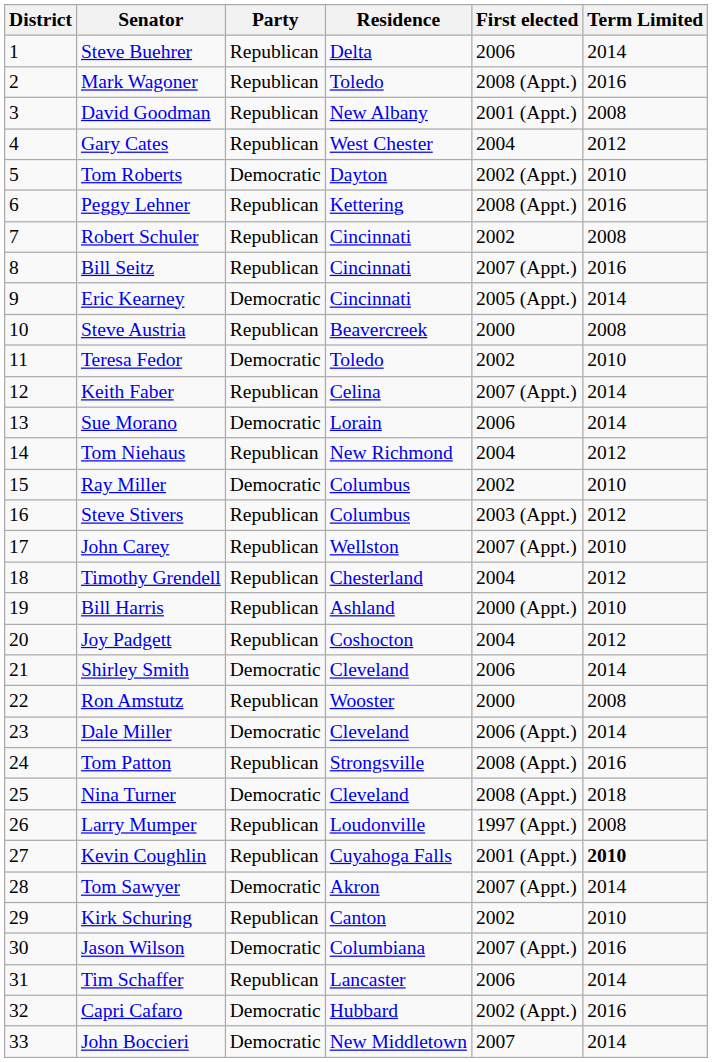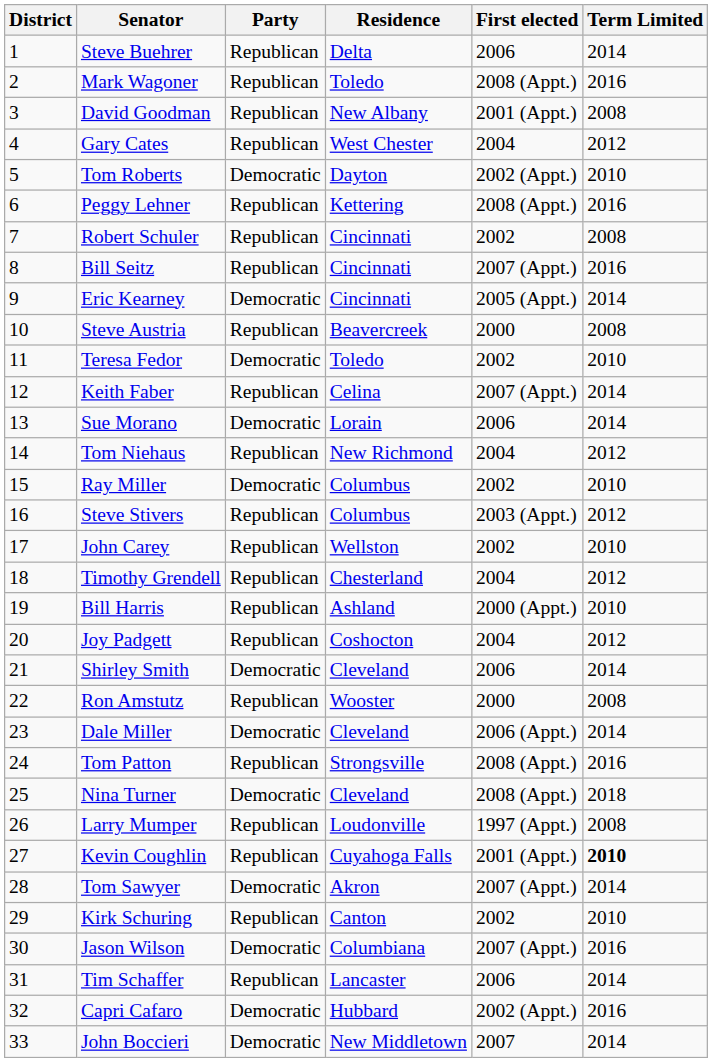 <table class="wikitable sortable">
 <tr>
 <th>District</th>
 <th>Senator</th>
 <th>Party</th>
 <th>Residence</th>
 <th>First elected</th>
 <th>Term Limited</th>
 </tr>
 <tr>
 <td>1</td>
 <td><a href='#'>Steve Buehrer</a></td>
 <td>Republican</td>
 <td><a href='#'>Delta</a></td>
 <td>2006</td>
 <td>2014</td>
 </tr>
 <tr>
 <td>2</td>
 <td><a href='#'>Mark Wagoner</a></td>
 <td>Republican</td>
 <td><a href='#'>Toledo</a></td>
 <td>2008 (Appt.)</td>
 <td>2016</td>
 </tr>
 <tr>
 <td>3</td>
 <td><a href='#'>David Goodman</a></td>
 <td>Republican</td>
 <td><a href='#'>New Albany</a></td>
 <td>2001 (Appt.)</td>
 <td>2008</td>
 </tr>
 <tr>
 <td>4</td>
 <td><a href='#'>Gary Cates</a></td>
 <td>Republican</td>
 <td><a href='#'>West Chester</a></td>
 <td>2004</td>
 <td>2012</td>
 </tr>
 <tr>
 <td>5</td>
 <td><a href='#'>Tom Roberts</a></td>
 <td>Democratic</td>
 <td><a href='#'>Dayton</a></td>
 <td>2002 (Appt.)</td>
 <td>2010</td>
 </tr>
 <tr>
 <td>6</td>
 <td><a href='#'>Peggy Lehner</a></td>
 <td>Republican</td>
 <td><a href='#'>Kettering</a></td>
 <td>2008 (Appt.)</td>
 <td>2016</td>
 </tr>
 <tr>
 <td>7</td>
 <td><a href='#'>Robert Schuler</a></td>
 <td>Republican</td>
 <td><a href='#'>Cincinnati</a></td>
 <td>2002</td>
 <td>2008</td>
 </tr>
 <tr>
 <td>8</td>
 <td><a href='#'>Bill Seitz</a></td>
 <td>Republican</td>
 <td><a href='#'>Cincinnati</a></td>
 <td>2007 (Appt.)</td>
 <td>2016</td>
 </tr>
 <tr>
 <td>9</td>
 <td><a href='#'>Eric Kearney</a></td>
 <td>Democratic</td>
 <td><a href='#'>Cincinnati</a></td>
 <td>2005 (Appt.)</td>
 <td>2014</td>
 </tr>
 <tr>
 <td>10</td>
 <td><a href='#'>Steve Austria</a></td>
 <td>Republican</td>
 <td><a href='#'>Beavercreek</a></td>
 <td>2000</td>
 <td>2008</td>
 </tr>
 <tr>
 <td>11</td>
 <td><a href='#'>Teresa Fedor</a></td>
 <td>Democratic</td>
 <td><a href='#'>Toledo</a></td>
 <td>2002</td>
 <td>2010</td>
 </tr>
 <tr>
 <td>12</td>
 <td><a href='#'>Keith Faber</a></td>
 <td>Republican</td>
 <td><a href='#'>Celina</a></td>
 <td>2007 (Appt.)</td>
 <td>2014</td>
 </tr>
 <tr>
 <td>13</td>
 <td><a href='#'>Sue Morano</a></td>
 <td>Democratic</td>
 <td><a href='#'>Lorain</a></td>
 <td>2006</td>
 <td>2014</td>
 </tr>
 <tr>
 <td>14</td>
 <td><a href='#'>Tom Niehaus</a></td>
 <td>Republican</td>
 <td><a href='#'>New Richmond</a></td>
 <td>2004</td>
 <td>2012</td>
 </tr>
 <tr>
 <td>15</td>
 <td><a href='#'>Ray Miller</a></td>
 <td>Democratic</td>
 <td><a href='#'>Columbus</a></td>
 <td>2002</td>
 <td>2010</td>
 </tr>
 <tr>
 <td>16</td>
 <td><a href='#'>Steve Stivers</a></td>
 <td>Republican</td>
 <td><a href='#'>Columbus</a></td>
 <td>2003 (Appt.)</td>
 <td>2012</td>
 </tr>
 <tr>
 <td>17</td>
 <td><a href='#'>John Carey</a></td>
 <td>Republican</td>
 <td><a href='#'>Wellston</a></td>
-<td>2007 (Appt.)</td>
+<td>2002</td>
 <td>2010</td>
 </tr>
 <tr>
 <td>18</td>
 <td><a href='#'>Timothy Grendell</a></td>
 <td>Republican</td>
 <td><a href='#'>Chesterland</a></td>
 <td>2004</td>
 <td>2012</td>
 </tr>
 <tr>
 <td>19</td>
 <td><a href='#'>Bill Harris</a></td>
 <td>Republican</td>
 <td><a href='#'>Ashland</a></td>
 <td>2000 (Appt.)</td>
 <td>2010</td>
 </tr>
 <tr>
 <td>20</td>
 <td><a href='#'>Joy Padgett</a></td>
 <td>Republican</td>
 <td><a href='#'>Coshocton</a></td>
 <td>2004</td>
 <td>2012</td>
 </tr>
 <tr>
 <td>21</td>
 <td><a href='#'>Shirley Smith</a></td>
 <td>Democratic</td>
 <td><a href='#'>Cleveland</a></td>
 <td>2006</td>
 <td>2014</td>
 </tr>
 <tr>
 <td>22</td>
 <td><a href='#'>Ron Amstutz</a></td>
 <td>Republican</td>
 <td><a href='#'>Wooster</a></td>
 <td>2000</td>
 <td>2008</td>
 </tr>
 <tr>
 <td>23</td>
 <td><a href='#'>Dale Miller</a></td>
 <td>Democratic</td>
 <td><a href='#'>Cleveland</a></td>
 <td>2006 (Appt.)</td>
 <td>2014</td>
 </tr>
 <tr>
 <td>24</td>
 <td><a href='#'>Tom Patton</a></td>
 <td>Republican</td>
 <td><a href='#'>Strongsville</a></td>
 <td>2008 (Appt.)</td>
 <td>2016</td>
 </tr>
 <tr>
 <td>25</td>
 <td><a href='#'>Nina Turner</a></td>
 <td>Democratic</td>
 <td><a href='#'>Cleveland</a></td>
 <td>2008 (Appt.)</td>
 <td>2018</td>
 </tr>
 <tr>
 <td>26</td>
 <td><a href='#'>Larry Mumper</a></td>
 <td>Republican</td>
 <td><a href='#'>Loudonville</a></td>
 <td>1997 (Appt.)</td>
 <td>2008</td>
 </tr>
 <tr>
 <td>27</td>
 <td><a href='#'>Kevin Coughlin</a></td>
 <td>Republican</td>
 <td><a href='#'>Cuyahoga Falls</a></td>
 <td>2001 (Appt.)</td>
 <td><strong>2010</strong></td>
 </tr>
 <tr>
 <td>28</td>
 <td><a href='#'>Tom Sawyer</a></td>
 <td>Democratic</td>
 <td><a href='#'>Akron</a></td>
 <td>2007 (Appt.)</td>
 <td>2014</td>
 </tr>
 <tr>
 <td>29</td>
 <td><a href='#'>Kirk Schuring</a></td>
 <td>Republican</td>
 <td><a href='#'>Canton</a></td>
 <td>2002</td>
 <td>2010</td>
 </tr>
 <tr>
 <td>30</td>
 <td><a href='#'>Jason Wilson</a></td>
 <td>Democratic</td>
 <td><a href='#'>Columbiana</a></td>
 <td>2007 (Appt.)</td>
 <td>2016</td>
 </tr>
 <tr>
 <td>31</td>
 <td><a href='#'>Tim Schaffer</a></td>
 <td>Republican</td>
 <td><a href='#'>Lancaster</a></td>
 <td>2006</td>
 <td>2014</td>
 </tr>
 <tr>
 <td>32</td>
 <td><a href='#'>Capri Cafaro</a></td>
 <td>Democratic</td>
 <td><a href='#'>Hubbard</a></td>
 <td>2002 (Appt.)</td>
 <td>2016</td>
 </tr>
 <tr>
 <td>33</td>
 <td><a href='#'>John Boccieri</a></td>
 <td>Democratic</td>
 <td><a href='#'>New Middletown</a></td>
 <td>2007</td>
 <td>2014</td>
 </tr>
 </table>
